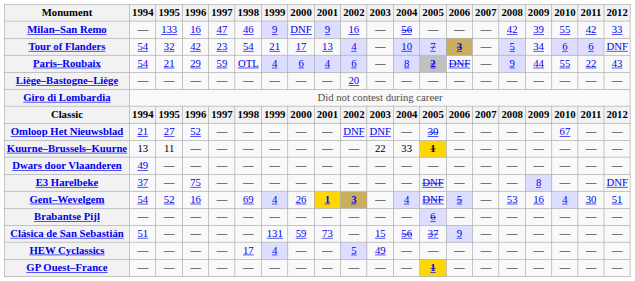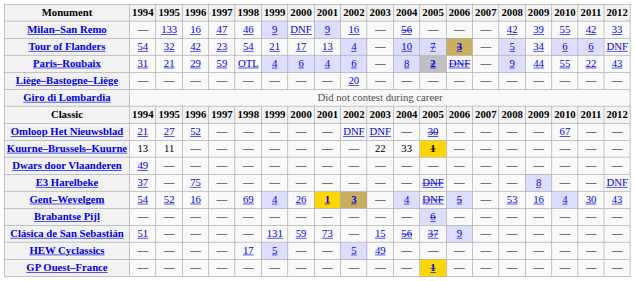 <table class="wikitable plainrowheaders">
 <tr>
 <th>Monument</th>
 <th scope="col">1994</th>
 <th scope="col">1995</th>
 <th scope="col">1996</th>
 <th scope="col">1997</th>
 <th scope="col">1998</th>
 <th scope="col">1999</th>
 <th scope="col">2000</th>
 <th scope="col">2001</th>
 <th scope="col">2002</th>
 <th scope="col">2003</th>
 <th scope="col">2004</th>
 <th scope="col">2005</th>
 <th scope="col">2006</th>
 <th scope="col">2007</th>
 <th scope="col">2008</th>
 <th scope="col">2009</th>
 <th scope="col">2010</th>
 <th scope="col">2011</th>
 <th scope="col">2012</th>
 </tr>
 <tr style="text-align:center;">
 <th scope="row"><a href='#'>Milan–San Remo</a></th>
 <td>—</td>
 <td><a href='#'>133</a></td>
 <td><a href='#'>16</a></td>
 <td><a href='#'>47</a></td>
 <td><a href='#'>46</a></td>
 <td style="background:#ddf;"><a href='#'>9</a></td>
 <td><a href='#'>DNF</a></td>
 <td style="background:#ddf;"><a href='#'>9</a></td>
 <td><a href='#'>16</a></td>
 <td>—</td>
 <td><a href='#'><s>56</s></a></td>
 <td>—</td>
 <td>—</td>
 <td>—</td>
 <td><a href='#'>42</a></td>
 <td><a href='#'>39</a></td>
 <td><a href='#'>55</a></td>
 <td><a href='#'>42</a></td>
 <td><a href='#'>33</a></td>
 </tr>
 <tr style="text-align:center;">
 <th scope="row"><a href='#'>Tour of Flanders</a></th>
 <td><a href='#'>54</a></td>
 <td><a href='#'>32</a></td>
 <td><a href='#'>42</a></td>
 <td><a href='#'>23</a></td>
 <td><a href='#'>54</a></td>
 <td><a href='#'>21</a></td>
 <td><a href='#'>17</a></td>
 <td><a href='#'>13</a></td>
 <td style="background:#ddf;"><a href='#'>4</a></td>
 <td>—</td>
 <td style="background:#ddf;"><a href='#'>10</a></td>
 <td style="background:#ddf;"><a href='#'><s>7</s></a></td>
 <td style="background:#C9AE5D;"><a href='#'><s><strong>3</strong></s></a></td>
 <td>—</td>
 <td style="background:#ddf;"><a href='#'>5</a></td>
 <td><a href='#'>34</a></td>
 <td style="background:#ddf;"><a href='#'>6</a></td>
 <td style="background:#ddf;"><a href='#'>6</a></td>
 <td><a href='#'>DNF</a></td>
 </tr>
 <tr style="text-align:center;">
 <th scope="row"><a href='#'>Paris–Roubaix</a></th>
-<td><a href='#'>54</a></td>
+<td><a href='#'>31</a></td>
 <td><a href='#'>21</a></td>
 <td><a href='#'>29</a></td>
 <td><a href='#'>59</a></td>
 <td><a href='#'>OTL</a></td>
 <td style="background:#ddf;"><a href='#'>4</a></td>
 <td style="background:#ddf;"><a href='#'>6</a></td>
 <td style="background:#ddf;"><a href='#'>4</a></td>
 <td style="background:#ddf;"><a href='#'>6</a></td>
 <td>—</td>
 <td style="background:#ddf;"><a href='#'>8</a></td>
 <td style="background:silver;"><a href='#'><s><strong>2</strong></s></a></td>
 <td><a href='#'><s>DNF</s></a></td>
 <td>—</td>
 <td style="background:#ddf;"><a href='#'>9</a></td>
 <td><a href='#'>44</a></td>
 <td><a href='#'>55</a></td>
 <td><a href='#'>22</a></td>
 <td><a href='#'>43</a></td>
 </tr>
 <tr style="text-align:center;">
 <th scope="row"><a href='#'>Liège–Bastogne–Liège</a></th>
 <td>—</td>
 <td>—</td>
 <td>—</td>
 <td>—</td>
 <td>—</td>
 <td>—</td>
 <td>—</td>
 <td>—</td>
 <td><a href='#'>20</a></td>
 <td>—</td>
 <td>—</td>
 <td>—</td>
 <td>—</td>
 <td>—</td>
 <td>—</td>
 <td>—</td>
 <td>—</td>
 <td>—</td>
 <td>—</td>
 </tr>
 <tr style="text-align:center;">
 <th scope="row"><a href='#'>Giro di Lombardia</a></th>
 <td style="color:#4d4d4d;" colspan=19>Did not contest during career</td>
 </tr>
 <tr>
 <th>Classic</th>
 <th scope="col">1994</th>
 <th scope="col">1995</th>
 <th scope="col">1996</th>
 <th scope="col">1997</th>
 <th scope="col">1998</th>
 <th scope="col">1999</th>
 <th scope="col">2000</th>
 <th scope="col">2001</th>
 <th scope="col">2002</th>
 <th scope="col">2003</th>
 <th scope="col">2004</th>
 <th scope="col">2005</th>
 <th scope="col">2006</th>
 <th scope="col">2007</th>
 <th scope="col">2008</th>
 <th scope="col">2009</th>
 <th scope="col">2010</th>
 <th scope="col">2011</th>
 <th scope="col">2012</th>
 </tr>
 <tr style="text-align:center;">
 <th scope="row"><a href='#'>Omloop Het Nieuwsblad</a></th>
 <td><a href='#'>21</a></td>
 <td><a href='#'>27</a></td>
 <td><a href='#'>52</a></td>
 <td>—</td>
 <td>—</td>
 <td>—</td>
 <td>—</td>
 <td>—</td>
 <td><a href='#'>DNF</a></td>
 <td><a href='#'>DNF</a></td>
 <td>—</td>
 <td><a href='#'><s>30</s></a></td>
 <td>—</td>
 <td>—</td>
 <td>—</td>
 <td>—</td>
 <td><a href='#'>67</a></td>
 <td>—</td>
 <td>—</td>
 </tr>
 <tr style="text-align:center;">
 <th scope="row"><a href='#'>Kuurne–Brussels–Kuurne</a></th>
 <td>13</td>
 <td>11</td>
 <td>—</td>
 <td>—</td>
 <td>—</td>
 <td>—</td>
 <td>—</td>
 <td>—</td>
 <td>—</td>
 <td>22</td>
 <td>33</td>
 <td style="background:gold;"><s><strong>1</strong></s></td>
 <td>—</td>
 <td>—</td>
 <td>—</td>
 <td>—</td>
 <td>—</td>
 <td>—</td>
 <td>—</td>
 </tr>
 <tr style="text-align:center;">
 <th scope="row"><a href='#'>Dwars door Vlaanderen</a></th>
 <td><a href='#'>49</a></td>
 <td>—</td>
 <td>—</td>
 <td>—</td>
 <td>—</td>
 <td>—</td>
 <td>—</td>
 <td>—</td>
 <td>—</td>
 <td>—</td>
 <td>—</td>
 <td>—</td>
 <td>—</td>
 <td>—</td>
 <td>—</td>
 <td>—</td>
 <td>—</td>
 <td>—</td>
 <td>—</td>
 </tr>
 <tr style="text-align:center;">
 <th scope="row"><a href='#'>E3 Harelbeke</a></th>
 <td><a href='#'>37</a></td>
 <td>—</td>
 <td><a href='#'>75</a></td>
 <td>—</td>
 <td>—</td>
 <td>—</td>
 <td>—</td>
 <td>—</td>
 <td>—</td>
 <td>—</td>
 <td>—</td>
 <td><a href='#'><s>DNF</s></a></td>
 <td>—</td>
 <td>—</td>
 <td>—</td>
 <td style="background:#ddf;"><a href='#'>8</a></td>
 <td>—</td>
 <td>—</td>
 <td><a href='#'>DNF</a></td>
 </tr>
 <tr style="text-align:center;">
 <th scope="row"><a href='#'>Gent–Wevelgem</a></th>
 <td><a href='#'>54</a></td>
 <td><a href='#'>52</a></td>
 <td><a href='#'>16</a></td>
 <td>—</td>
 <td><a href='#'>69</a></td>
 <td style="background:#ddf;"><a href='#'>4</a></td>
 <td><a href='#'>26</a></td>
 <td style="background:gold;"><a href='#'><strong>1</strong></a></td>
 <td style="background:#C9AE5D;"><a href='#'><strong>3</strong></a></td>
 <td>—</td>
 <td style="background:#ddf;"><a href='#'>4</a></td>
 <td><a href='#'><s>DNF</s></a></td>
 <td style="background:#ddf;"><a href='#'><s>5</s></a></td>
 <td>—</td>
 <td><a href='#'>53</a></td>
 <td><a href='#'>16</a></td>
 <td style="background:#ddf;"><a href='#'>4</a></td>
 <td><a href='#'>30</a></td>
-<td><a href='#'>51</a></td>
+<td><a href='#'>43</a></td>
 </tr>
 <tr style="text-align:center;">
 <th scope="row"><a href='#'>Brabantse Pijl</a></th>
 <td>—</td>
 <td>—</td>
 <td>—</td>
 <td>—</td>
 <td>—</td>
 <td>—</td>
 <td>—</td>
 <td>—</td>
 <td>—</td>
 <td>—</td>
 <td>—</td>
 <td style="background:#ddf;"><a href='#'><s>6</s></a></td>
 <td>—</td>
 <td>—</td>
 <td>—</td>
 <td>—</td>
 <td>—</td>
 <td>—</td>
 <td>—</td>
 </tr>
 <tr style="text-align:center;">
 <th scope="row"><a href='#'>Clásica de San Sebastián</a></th>
 <td><a href='#'>51</a></td>
 <td>—</td>
 <td>—</td>
 <td>—</td>
 <td>—</td>
 <td><a href='#'>131</a></td>
 <td><a href='#'>59</a></td>
 <td><a href='#'>73</a></td>
 <td>—</td>
 <td><a href='#'>15</a></td>
 <td><a href='#'><s>56</s></a></td>
 <td><a href='#'><s>37</s></a></td>
 <td style="background:#ddf;"><a href='#'>9</a></td>
 <td>—</td>
 <td>—</td>
 <td>—</td>
 <td>—</td>
 <td>—</td>
 <td>—</td>
 </tr>
 <tr style="text-align:center;">
 <th scope="row"><a href='#'>HEW Cyclassics</a></th>
 <td>—</td>
 <td>—</td>
 <td>—</td>
 <td>—</td>
 <td><a href='#'>17</a></td>
-<td style="background:#ddf;"><a href='#'>4</a></td>
+<td style="background:#ddf;"><a href='#'>5</a></td>
 <td>—</td>
 <td>—</td>
 <td style="background:#ddf;"><a href='#'>5</a></td>
 <td><a href='#'>49</a></td>
 <td>—</td>
 <td>—</td>
 <td>—</td>
 <td>—</td>
 <td>—</td>
 <td>—</td>
 <td>—</td>
 <td>—</td>
 <td>—</td>
 </tr>
 <tr style="text-align:center;">
 <th scope="row"><a href='#'>GP Ouest–France</a></th>
 <td>—</td>
 <td>—</td>
 <td>—</td>
 <td>—</td>
 <td>—</td>
 <td>—</td>
 <td>—</td>
 <td>—</td>
 <td>—</td>
 <td>—</td>
 <td>—</td>
 <td style="background:gold;"><a href='#'><s><strong>1</strong></s></a></td>
 <td>—</td>
 <td>—</td>
 <td>—</td>
 <td>—</td>
 <td>—</td>
 <td>—</td>
 <td>—</td>
 </tr>
 </table>
